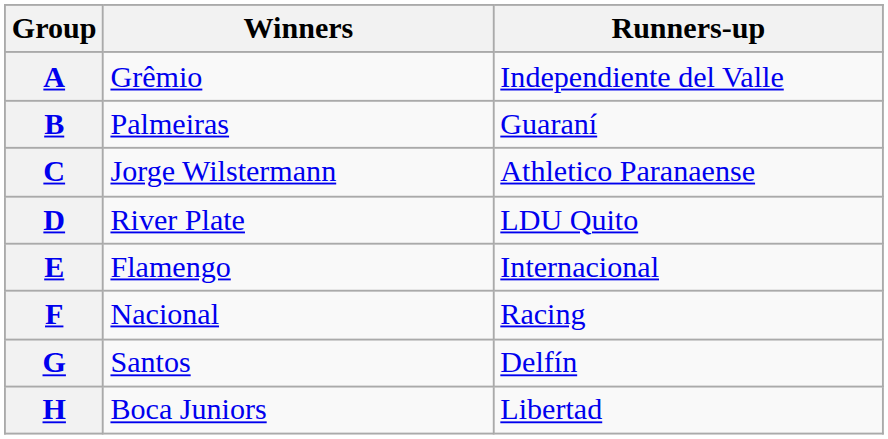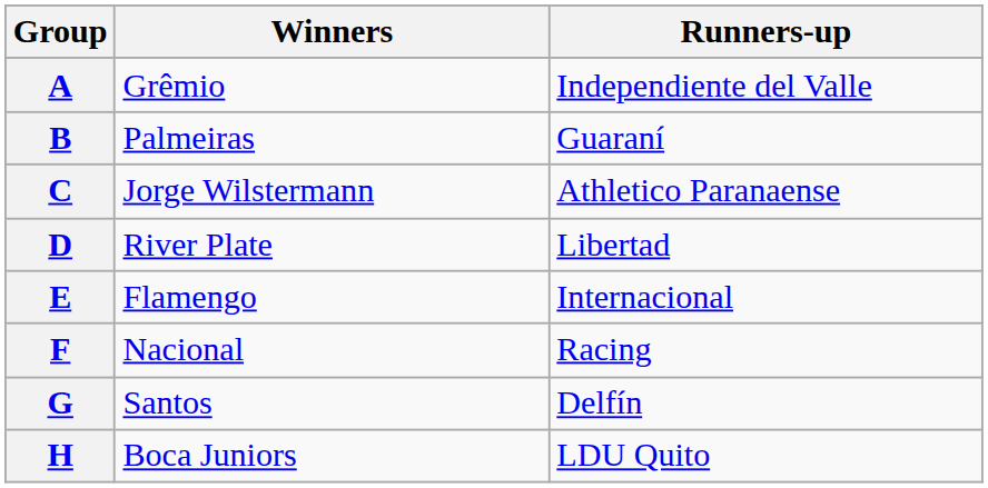 <table class="wikitable">
 <tr>
 <th>Group</th>
 <th width=200>Winners</th>
 <th width=200>Runners-up</th>
 </tr>
 <tr>
 <th><a href='#'>A</a></th>
 <td> <a href='#'>Grêmio</a></td>
 <td> <a href='#'>Independiente del Valle</a></td>
 </tr>
 <tr>
 <th><a href='#'>B</a></th>
 <td> <a href='#'>Palmeiras</a></td>
 <td> <a href='#'>Guaraní</a></td>
 </tr>
 <tr>
 <th><a href='#'>C</a></th>
 <td> <a href='#'>Jorge Wilstermann</a></td>
 <td> <a href='#'>Athletico Paranaense</a></td>
 </tr>
 <tr>
 <th><a href='#'>D</a></th>
 <td> <a href='#'>River Plate</a></td>
-<td> <a href='#'>LDU Quito</a></td>
+<td> <a href='#'>Libertad</a></td>
 </tr>
 <tr>
 <th><a href='#'>E</a></th>
 <td> <a href='#'>Flamengo</a></td>
 <td> <a href='#'>Internacional</a></td>
 </tr>
 <tr>
 <th><a href='#'>F</a></th>
 <td> <a href='#'>Nacional</a></td>
 <td> <a href='#'>Racing</a></td>
 </tr>
 <tr>
 <th><a href='#'>G</a></th>
 <td> <a href='#'>Santos</a></td>
 <td> <a href='#'>Delfín</a></td>
 </tr>
 <tr>
 <th><a href='#'>H</a></th>
 <td> <a href='#'>Boca Juniors</a></td>
-<td> <a href='#'>Libertad</a></td>
+<td> <a href='#'>LDU Quito</a></td>
 </tr>
 </table>
